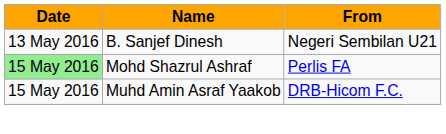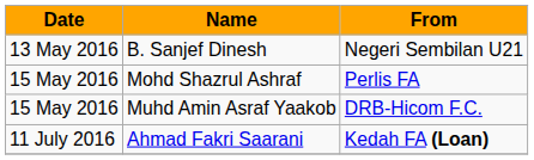 <table class="wikitable sortable">
 <tr>
 <th style="background:Orange; color:Black;">Date</th>
 <th style="background:Orange; color:Black;">Name</th>
 <th style="background:Orange; color:Black;">From</th>
 </tr>
 <tr>
 <td>13 May 2016</td>
 <td> B. Sanjef Dinesh</td>
 <td> Negeri Sembilan U21</td>
 </tr>
 <tr>
-<td style="background: lightgreen;">15 May 2016</td>
+<td>15 May 2016</td>
 <td> Mohd Shazrul Ashraf</td>
 <td> <a href='#'>Perlis FA</a></td>
 </tr>
 <tr>
 <td>15 May 2016</td>
 <td> Muhd Amin Asraf Yaakob</td>
 <td> <a href='#'>DRB-Hicom F.C.</a></td>
 </tr>
 <tr>
+<td>11 July 2016</td>
+<td> <a href='#'>Ahmad Fakri Saarani</a></td>
+<td> <a href='#'>Kedah FA</a> <strong>(Loan)</strong></td>
+</tr>
+<tr>
 </tr>
 </table>
